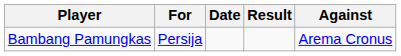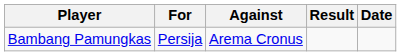 <table class="wikitable">
 <tr>
 <th>Player</th>
 <th>For</th>
+<th>Against</th>
+<th style="text-align:center">Result</th>
 <th>Date</th>
-<th style="text-align:center">Result</th>
-<th>Against</th>
 </tr>
 <tr>
 <td> <a href='#'>Bambang Pamungkas</a></td>
 <td><a href='#'>Persija</a></td>
+<td><a href='#'>Arema Cronus</a></td>
+<td align="center"></td>
 <td></td>
-<td align="center"></td>
-<td><a href='#'>Arema Cronus</a></td>
 </tr>
 </table>
